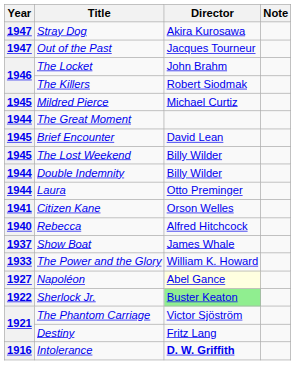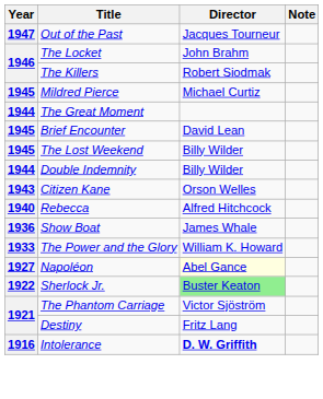 <table class="wikitable">
 <tr>
 <th>Year</th>
 <th>Title</th>
 <th>Director</th>
 <th>Note</th>
-</tr>
-<tr>
-<th><a href='#'>1947</a></th>
-<td><em><a href='#'>Stray Dog</a></em></td>
-<td><a href='#'>Akira Kurosawa</a></td>
-<td></td>
 </tr>
 <tr>
 <th><a href='#'>1947</a></th>
 <td><em><a href='#'>Out of the Past</a></em></td>
 <td><a href='#'>Jacques Tourneur</a></td>
 <td></td>
 </tr>
 <tr>
 <th rowspan="2"><a href='#'>1946</a></th>
 <td><em><a href='#'>The Locket</a></em></td>
 <td><a href='#'>John Brahm</a></td>
 <td></td>
 </tr>
 <tr>
 <td><em><a href='#'>The Killers</a></em></td>
 <td><a href='#'>Robert Siodmak</a></td>
 <td></td>
 </tr>
 <tr>
 <th><a href='#'>1945</a></th>
 <td><em><a href='#'>Mildred Pierce</a></em></td>
 <td><a href='#'>Michael Curtiz</a></td>
 <td></td>
 </tr>
 <tr>
 <th><a href='#'>1944</a></th>
 <td><em><a href='#'>The Great Moment</a></em></td>
 <td></td>
 <td></td>
 </tr>
 <tr>
 <th><a href='#'>1945</a></th>
 <td><em><a href='#'>Brief Encounter</a></em></td>
 <td><a href='#'>David Lean</a></td>
 <td></td>
 </tr>
 <tr>
 <th><a href='#'>1945</a></th>
 <td><em><a href='#'>The Lost Weekend</a></em></td>
 <td><a href='#'>Billy Wilder</a></td>
 <td></td>
 </tr>
 <tr>
 <th><a href='#'>1944</a></th>
 <td><em><a href='#'>Double Indemnity</a></em></td>
 <td><a href='#'>Billy Wilder</a></td>
 <td></td>
 </tr>
 <tr>
-<th><a href='#'>1944</a></th>
-<td><em><a href='#'>Laura</a></em></td>
-<td><a href='#'>Otto Preminger</a></td>
-<td></td>
-</tr>
-<tr>
-<th><a href='#'>1941</a></th>
+<th><a href='#'>1943</a></th>
 <td><em><a href='#'>Citizen Kane</a></em></td>
 <td><a href='#'>Orson Welles</a></td>
 <td></td>
 </tr>
 <tr>
 <th><a href='#'>1940</a></th>
 <td><em><a href='#'>Rebecca</a></em></td>
 <td><a href='#'>Alfred Hitchcock</a></td>
 <td></td>
 </tr>
 <tr>
-<th><a href='#'>1937</a></th>
+<th><a href='#'>1936</a></th>
 <td><em><a href='#'>Show Boat</a></em></td>
 <td><a href='#'>James Whale</a></td>
 <td></td>
 </tr>
 <tr>
 <th><a href='#'>1933</a></th>
 <td><em><a href='#'>The Power and the Glory</a></em></td>
 <td><a href='#'>William K. Howard</a></td>
 <td></td>
 </tr>
 <tr>
 <th><a href='#'>1927</a></th>
 <td><em><a href='#'>Napoléon</a></em></td>
 <td style="background: lightyellow;"><a href='#'>Abel Gance</a></td>
 <td></td>
 </tr>
 <tr>
 <th><a href='#'>1922</a></th>
 <td><em><a href='#'>Sherlock Jr.</a></em></td>
 <td style="background: lightgreen;"><a href='#'>Buster Keaton</a></td>
 <td></td>
 </tr>
 <tr>
 <th rowspan="2"><a href='#'>1921</a></th>
 <td><em><a href='#'>The Phantom Carriage</a></em></td>
 <td><a href='#'>Victor Sjöström</a></td>
 <td></td>
 </tr>
 <tr>
 <td><em><a href='#'>Destiny</a></em></td>
 <td><a href='#'>Fritz Lang</a></td>
 <td></td>
 </tr>
 <tr>
 <th><a href='#'>1916</a></th>
 <td><em><a href='#'>Intolerance</a></em></td>
 <td><strong><a href='#'>D. W. Griffith</a></strong></td>
 <td></td>
 </tr>
 </table>
